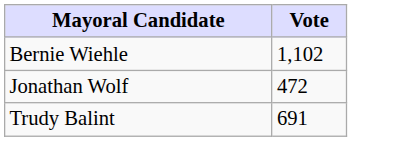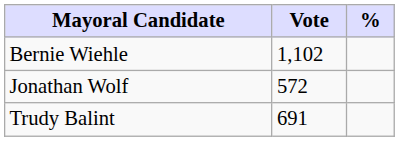 <table class="wikitable">
 <tr>
 <th style="background:#ddf; width:200px;">Mayoral Candidate </th>
 <th style="background:#ddf; width:50px;">Vote</th>
+<th style="background:#ddf; width:30px;">%</th>
 </tr>
 <tr>
 <td>Bernie Wiehle</td>
 <td>1,102</td>
+<td></td>
 </tr>
 <tr>
 <td>Jonathan Wolf</td>
-<td>472</td>
+<td>572</td>
+<td></td>
 </tr>
 <tr>
 <td>Trudy Balint</td>
 <td>691</td>
+<td></td>
 </tr>
 </table>
